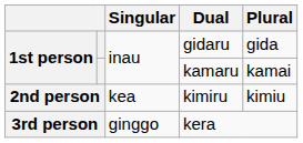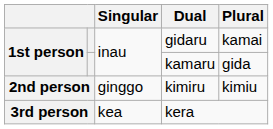 <table class="wikitable">
 <tr>
 <th colspan="2"></th>
 <th>Singular</th>
 <th>Dual</th>
 <th>Plural</th>
 </tr>
 <tr>
 <th rowspan="2">1st person</th>
 <th></th>
 <td rowspan="2">inau</td>
 <td>gidaru</td>
-<td>gida</td>
+<td>kamai</td>
 </tr>
 <tr>
 <th></th>
 <td>kamaru</td>
-<td>kamai</td>
+<td>gida</td>
 </tr>
 <tr>
 <th colspan="2">2nd person</th>
-<td>kea</td>
+<td>ginggo</td>
 <td>kimiru</td>
 <td>kimiu</td>
 </tr>
 <tr>
 <th colspan="2">3rd person</th>
-<td>ginggo</td>
+<td>kea</td>
 <td colspan="2">kera</td>
 </tr>
 </table>
